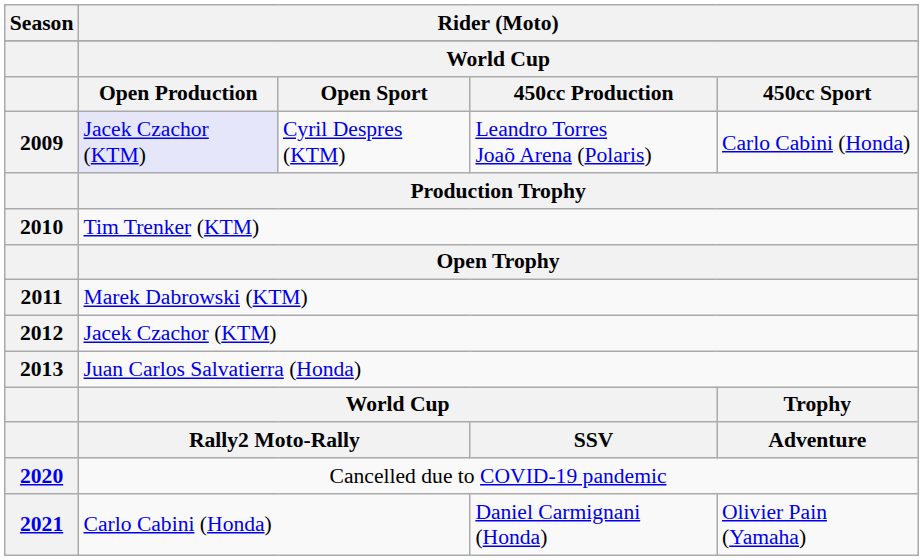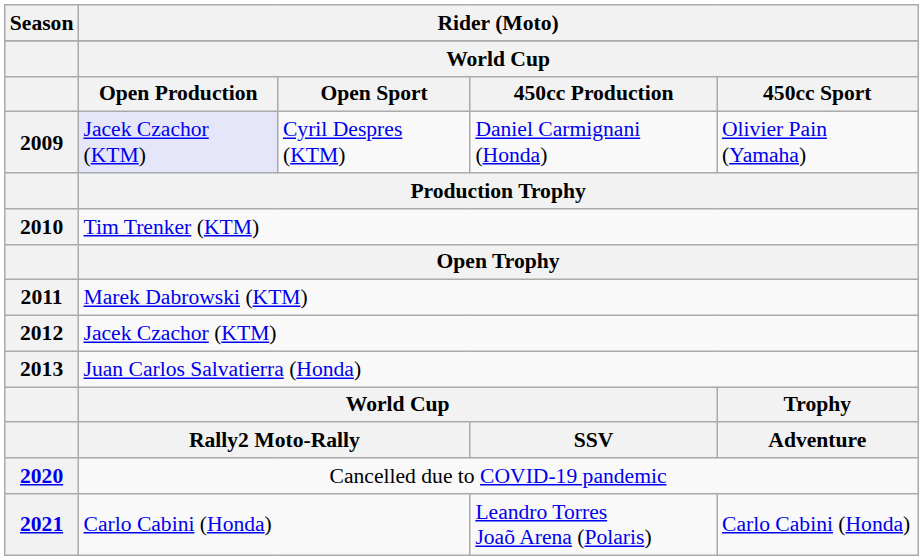 <table class="wikitable" style="font-size: 90%;">
 <tr>
 <th>Season</th>
 <th colspan="4">Rider (Moto)</th>
 </tr>
 <tr>
 </tr>
 <tr>
 <th></th>
 <th colspan="4">World Cup</th>
 </tr>
 <tr>
 <th></th>
 <th>Open Production</th>
 <th>Open Sport</th>
 <th>450cc Production</th>
 <th>450cc Sport</th>
 </tr>
 <tr>
 <th>2009</th>
 <td style="background: lavender;"> <a href='#'>Jacek Czachor</a> (<a href='#'>KTM</a>)</td>
 <td> <a href='#'>Cyril Despres</a> (<a href='#'>KTM</a>)</td>
-<td> <a href='#'>Leandro Torres</a><br> <a href='#'>Joaõ Arena</a> (<a href='#'>Polaris</a>)</td>
-<td> <a href='#'>Carlo Cabini</a> (<a href='#'>Honda</a>)</td>
+<td> <a href='#'>Daniel Carmignani</a> (<a href='#'>Honda</a>)</td>
+<td> <a href='#'>Olivier Pain</a> (<a href='#'>Yamaha</a>)</td>
 </tr>
 <tr>
 <th></th>
 <th colspan="4">Production Trophy</th>
 </tr>
 <tr>
 <th>2010</th>
 <td colspan="4"> <a href='#'>Tim Trenker</a> (<a href='#'>KTM</a>)</td>
 </tr>
 <tr>
 <th></th>
 <th colspan="4">Open Trophy</th>
 </tr>
 <tr>
 <th>2011</th>
 <td colspan="4"> <a href='#'>Marek Dabrowski</a> (<a href='#'>KTM</a>)</td>
 </tr>
 <tr>
 <th>2012</th>
 <td colspan="4"> <a href='#'>Jacek Czachor</a> (<a href='#'>KTM</a>)</td>
 </tr>
 <tr>
 <th>2013</th>
 <td colspan="4"> <a href='#'>Juan Carlos Salvatierra</a> (<a href='#'>Honda</a>)</td>
 </tr>
 <tr>
 <th></th>
 <th colspan="3">World Cup</th>
 <th>Trophy</th>
 </tr>
 <tr>
 <th></th>
 <th colspan="2">Rally2 Moto-Rally</th>
 <th>SSV</th>
 <th>Adventure</th>
 </tr>
 <tr>
 <th><a href='#'>2020</a></th>
 <td colspan="4" align=center>Cancelled due to <a href='#'>COVID-19 pandemic</a></td>
 </tr>
 <tr>
 <th><a href='#'>2021</a></th>
 <td colspan="2"> <a href='#'>Carlo Cabini</a> (<a href='#'>Honda</a>)</td>
-<td> <a href='#'>Daniel Carmignani</a> (<a href='#'>Honda</a>)</td>
-<td> <a href='#'>Olivier Pain</a> (<a href='#'>Yamaha</a>)</td>
+<td> <a href='#'>Leandro Torres</a><br> <a href='#'>Joaõ Arena</a> (<a href='#'>Polaris</a>)</td>
+<td> <a href='#'>Carlo Cabini</a> (<a href='#'>Honda</a>)</td>
 </tr>
 </table>
